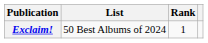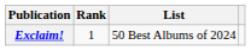 <table class="wikitable sortable plainrowheaders">
 <tr>
 <th scope="col">Publication</th>
+<th scope="col">Rank</th>
 <th scope="col">List</th>
-<th scope="col">Rank</th>
 <th scope="col"></th>
 </tr>
 <tr>
 <th scope="row"><em><a href='#'>Exclaim!</a></em></th>
+<td style="text-align: center;">1</td>
 <td>50 Best Albums of 2024</td>
-<td style="text-align: center;">1</td>
 <td style="text-align: center;"></td>
 </tr>
 </table>
